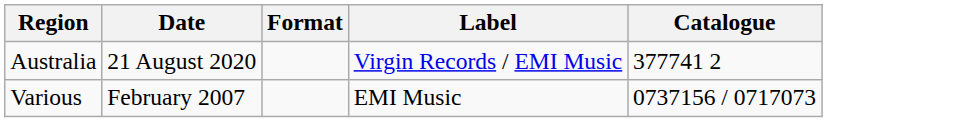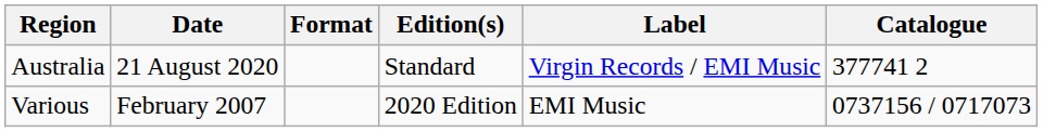 <table class="wikitable plainrowheaders">
 <tr>
 <th scope="col">Region</th>
 <th scope="col">Date</th>
 <th scope="col">Format</th>
+<th scope="col">Edition(s)</th>
 <th scope="col">Label</th>
 <th scope="col">Catalogue</th>
 </tr>
 <tr>
 <td>Australia</td>
 <td>21 August 2020 </td>
 <td></td>
+<td>Standard</td>
 <td><a href='#'>Virgin Records</a> / <a href='#'>EMI Music</a></td>
 <td>377741 2</td>
 </tr>
 <tr>
 <td>Various</td>
 <td>February 2007</td>
 <td></td>
+<td>2020 Edition</td>
 <td>EMI Music</td>
 <td>0737156 / 0717073</td>
 </tr>
 </table>
